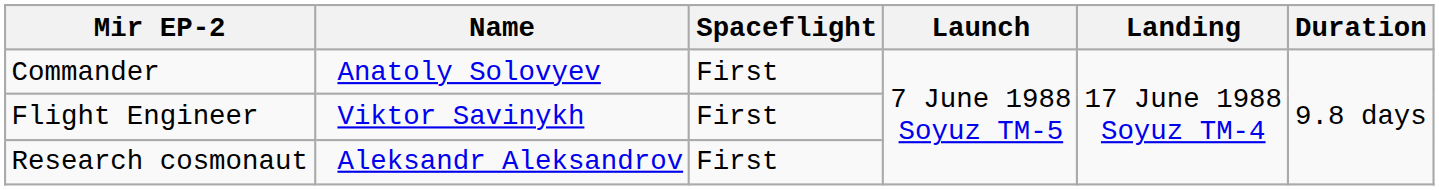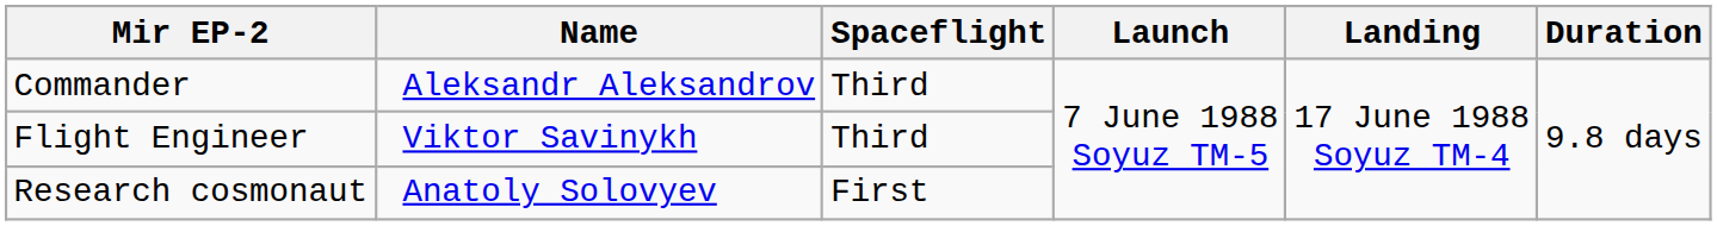 <table class="wikitable">
 <tr>
 <th>Mir EP-2</th>
 <th>Name</th>
 <th>Spaceflight</th>
 <th>Launch</th>
 <th>Landing</th>
 <th>Duration</th>
 </tr>
 <tr>
 <td>Commander</td>
-<td> <a href='#'>Anatoly Solovyev</a></td>
-<td>First</td>
+<td> <a href='#'>Aleksandr Aleksandrov</a></td>
+<td>Third</td>
 <td style="text-align:center;" rowspan="3">7 June 1988 <br> <a href='#'>Soyuz TM-5</a></td>
 <td style="text-align:center;" rowspan="3">17 June 1988 <br> <a href='#'>Soyuz TM-4</a></td>
 <td rowspan="3">9.8 days</td>
 </tr>
 <tr>
 <td>Flight Engineer</td>
 <td> <a href='#'>Viktor Savinykh</a></td>
-<td>First</td>
+<td>Third</td>
 </tr>
 <tr>
 <td>Research cosmonaut</td>
-<td> <a href='#'>Aleksandr Aleksandrov</a></td>
+<td> <a href='#'>Anatoly Solovyev</a></td>
 <td>First</td>
 </tr>
 </table>
